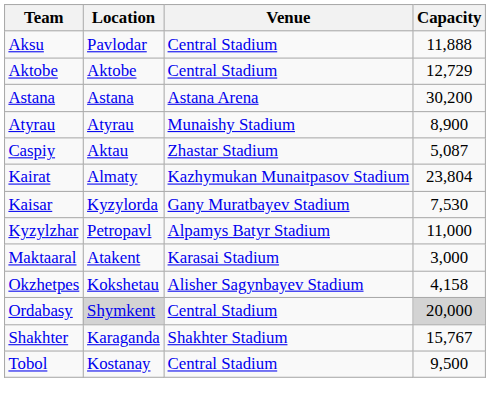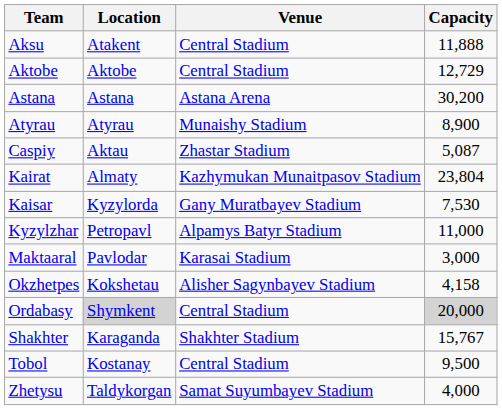 <table class="wikitable sortable" border="1">
 <tr>
 <th>Team</th>
 <th>Location</th>
 <th>Venue</th>
 <th>Capacity</th>
 </tr>
 <tr>
 <td><a href='#'>Aksu</a></td>
-<td><a href='#'>Pavlodar</a></td>
+<td><a href='#'>Atakent</a></td>
 <td><a href='#'>Central Stadium</a></td>
 <td style="text-align:center;">11,888</td>
 </tr>
 <tr>
 <td><a href='#'>Aktobe</a></td>
 <td><a href='#'>Aktobe</a></td>
 <td><a href='#'>Central Stadium</a></td>
 <td style="text-align:center;">12,729</td>
 </tr>
 <tr>
 <td><a href='#'>Astana</a></td>
 <td><a href='#'>Astana</a></td>
 <td><a href='#'>Astana Arena</a></td>
 <td style="text-align:center;">30,200</td>
 </tr>
 <tr>
 <td><a href='#'>Atyrau</a></td>
 <td><a href='#'>Atyrau</a></td>
 <td><a href='#'>Munaishy Stadium</a></td>
 <td style="text-align:center;">8,900</td>
 </tr>
 <tr>
 <td><a href='#'>Caspiy</a></td>
 <td><a href='#'>Aktau</a></td>
 <td><a href='#'>Zhastar Stadium</a></td>
 <td style="text-align:center;">5,087</td>
 </tr>
 <tr>
 <td><a href='#'>Kairat</a></td>
 <td><a href='#'>Almaty</a></td>
 <td><a href='#'>Kazhymukan Munaitpasov Stadium</a></td>
 <td style="text-align:center;">23,804</td>
 </tr>
 <tr>
 <td><a href='#'>Kaisar</a></td>
 <td><a href='#'>Kyzylorda</a></td>
 <td><a href='#'>Gany Muratbayev Stadium</a></td>
 <td style="text-align:center;">7,530</td>
 </tr>
 <tr>
 <td><a href='#'>Kyzylzhar</a></td>
 <td><a href='#'>Petropavl</a></td>
 <td><a href='#'>Alpamys Batyr Stadium</a></td>
 <td style="text-align:center;">11,000</td>
 </tr>
 <tr>
 <td><a href='#'>Maktaaral</a></td>
-<td><a href='#'>Atakent</a></td>
+<td><a href='#'>Pavlodar</a></td>
 <td><a href='#'>Karasai Stadium</a></td>
 <td style="text-align:center;">3,000</td>
 </tr>
 <tr>
 <td><a href='#'>Okzhetpes</a></td>
 <td><a href='#'>Kokshetau</a></td>
 <td><a href='#'>Alisher Sagynbayev Stadium</a></td>
 <td style="text-align:center;">4,158</td>
 </tr>
 <tr>
 <td><a href='#'>Ordabasy</a></td>
 <td style="background: lightgrey;"><a href='#'>Shymkent</a></td>
 <td><a href='#'>Central Stadium</a></td>
 <td style="background: lightgrey; text-align:center;">20,000</td>
 </tr>
 <tr>
 <td><a href='#'>Shakhter</a></td>
 <td><a href='#'>Karaganda</a></td>
 <td><a href='#'>Shakhter Stadium</a></td>
 <td style="text-align:center;">15,767</td>
 </tr>
 <tr>
 <td><a href='#'>Tobol</a></td>
 <td><a href='#'>Kostanay</a></td>
 <td><a href='#'>Central Stadium</a></td>
 <td style="text-align:center;">9,500</td>
 </tr>
+<tr>
+<td><a href='#'>Zhetysu</a></td>
+<td><a href='#'>Taldykorgan</a></td>
+<td><a href='#'>Samat Suyumbayev Stadium</a></td>
+<td style="text-align:center;">4,000</td>
+</tr>
 </table>
